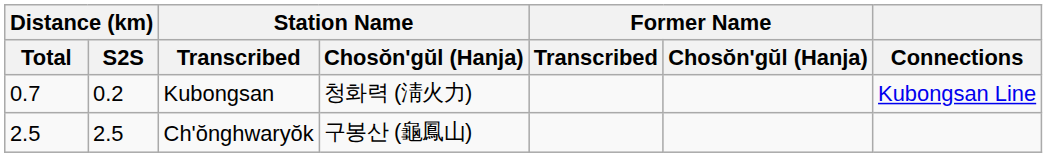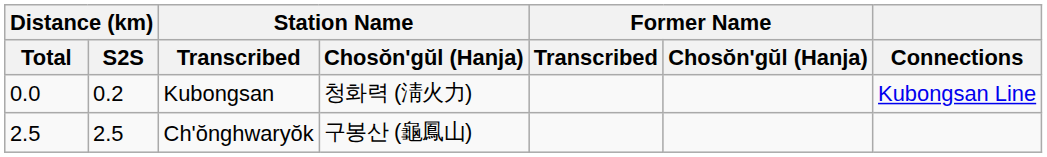 <table class="wikitable" style="font-size:90%;">
 <tr>
 <th colspan="2">Distance (km)</th>
 <th colspan="2">Station Name</th>
 <th colspan="2">Former Name</th>
 <th></th>
 </tr>
 <tr>
 <th>Total</th>
 <th>S2S</th>
 <th>Transcribed</th>
 <th>Chosŏn'gŭl (Hanja)</th>
 <th>Transcribed</th>
 <th>Chosŏn'gŭl (Hanja)</th>
 <th>Connections</th>
 </tr>
 <tr>
-<td>0.7</td>
+<td>0.0</td>
 <td>0.2</td>
 <td>Kubongsan</td>
 <td>청화력 (淸火力)</td>
 <td></td>
 <td></td>
 <td><a href='#'>Kubongsan Line</a></td>
 </tr>
 <tr>
 <td>2.5</td>
 <td>2.5</td>
 <td>Ch'ŏnghwaryŏk</td>
 <td>구봉산 (龜鳳山)</td>
 <td></td>
 <td></td>
 <td></td>
 </tr>
 </table>
